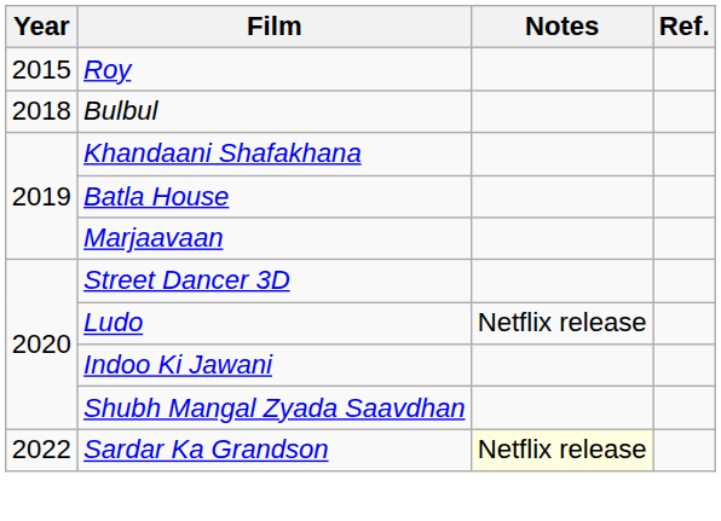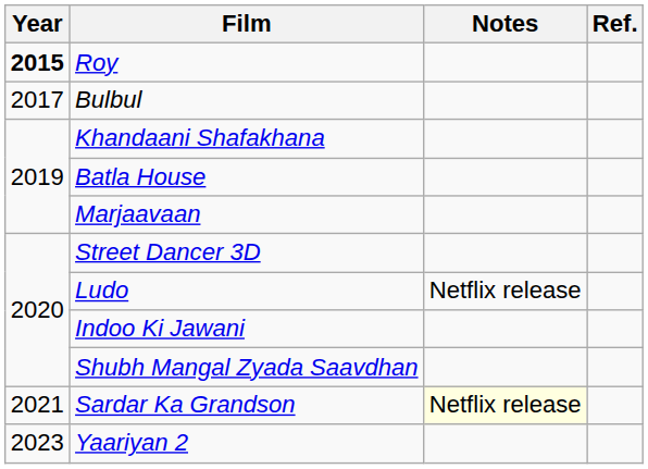 <table class="wikitable sortable">
 <tr>
 <th>Year</th>
 <th>Film</th>
 <th>Notes</th>
 <th>Ref.</th>
 </tr>
 <tr>
-<td>2015</td>
+<td><strong>2015</strong></td>
 <td><em><a href='#'>Roy</a></em></td>
 <td></td>
 <td></td>
 </tr>
 <tr>
-<td>2018</td>
+<td>2017</td>
 <td><em>Bulbul</em></td>
 <td></td>
 <td></td>
 </tr>
 <tr>
 <td rowspan="3">2019</td>
 <td><em><a href='#'>Khandaani Shafakhana</a></em></td>
 <td></td>
 <td></td>
 </tr>
 <tr>
 <td><em><a href='#'>Batla House</a></em></td>
 <td></td>
 <td></td>
 </tr>
 <tr>
 <td><em><a href='#'>Marjaavaan</a></em></td>
 <td></td>
 <td></td>
 </tr>
 <tr>
 <td rowspan="4">2020</td>
 <td><em><a href='#'>Street Dancer 3D</a></em></td>
 <td></td>
 <td></td>
 </tr>
 <tr>
 <td><em><a href='#'>Ludo</a></em></td>
 <td>Netflix release</td>
 <td></td>
 </tr>
 <tr>
 <td><em><a href='#'>Indoo Ki Jawani</a></em></td>
 <td></td>
 <td></td>
 </tr>
 <tr>
 <td><em><a href='#'>Shubh Mangal Zyada Saavdhan</a></em></td>
 <td></td>
 <td></td>
 </tr>
 <tr>
-<td>2022</td>
+<td>2021</td>
 <td><em><a href='#'>Sardar Ka Grandson</a></em></td>
 <td style="background: lightyellow;">Netflix release</td>
 <td></td>
 </tr>
+<tr>
+<td>2023</td>
+<td><em><a href='#'>Yaariyan 2</a></em></td>
+<td></td>
+<td></td>
+</tr>
 </table>
